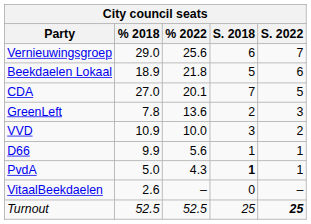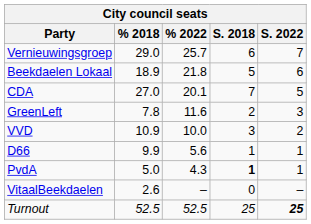 <table class="wikitable">
 <tr>
 <th colspan="5">City council seats</th>
 </tr>
 <tr>
 <th>Party</th>
 <th>% 2018</th>
 <th>% 2022</th>
 <th>S. 2018</th>
 <th>S. 2022</th>
 </tr>
 <tr>
 <td><a href='#'>Vernieuwingsgroep</a></td>
 <td align="right">29.0</td>
-<td align="right">25.6</td>
+<td align="right">25.7</td>
 <td align="right">6</td>
 <td align="right">7</td>
 </tr>
 <tr>
 <td><a href='#'>Beekdaelen Lokaal</a></td>
 <td align="right">18.9</td>
 <td align="right">21.8</td>
 <td align="right">5</td>
 <td align="right">6</td>
 </tr>
 <tr>
 <td><a href='#'>CDA</a></td>
 <td align="right">27.0</td>
 <td align="right">20.1</td>
 <td align="right">7</td>
 <td align="right">5</td>
 </tr>
 <tr>
 <td><a href='#'>GreenLeft</a></td>
 <td align="right">7.8</td>
-<td align="right">13.6</td>
+<td align="right">11.6</td>
 <td align="right">2</td>
 <td align="right">3</td>
 </tr>
 <tr>
 <td><a href='#'>VVD</a></td>
 <td align="right">10.9</td>
 <td align="right">10.0</td>
 <td align="right">3</td>
 <td align="right">2</td>
 </tr>
 <tr>
 <td><a href='#'>D66</a></td>
 <td align="right">9.9</td>
 <td align="right">5.6</td>
 <td align="right">1</td>
 <td align="right">1</td>
 </tr>
 <tr>
 <td><a href='#'>PvdA</a></td>
 <td align="right">5.0</td>
 <td align="right">4.3</td>
 <td align="right"><strong>1</strong></td>
 <td align="right">1</td>
 </tr>
 <tr>
 <td><a href='#'>VitaalBeekdaelen</a></td>
 <td align="right">2.6</td>
 <td align="right">–</td>
 <td align="right">0</td>
 <td align="right">–</td>
 </tr>
 <tr>
 <td><em>Turnout</em></td>
 <td align="right"><em>52.5</em></td>
 <td align="right"><em>52.5</em></td>
 <td align="right"><em>25</em></td>
 <td align="right"><strong><em>25</em></strong></td>
 </tr>
 </table>
